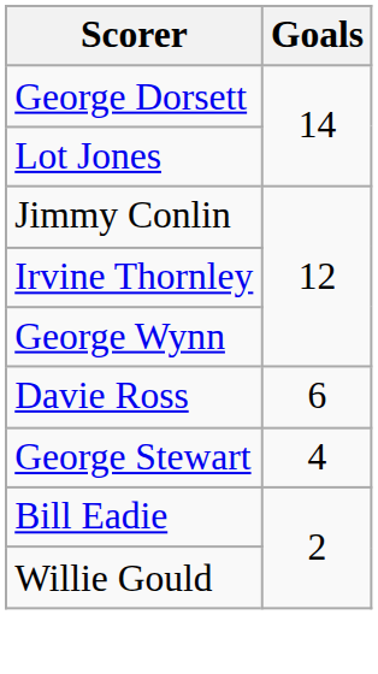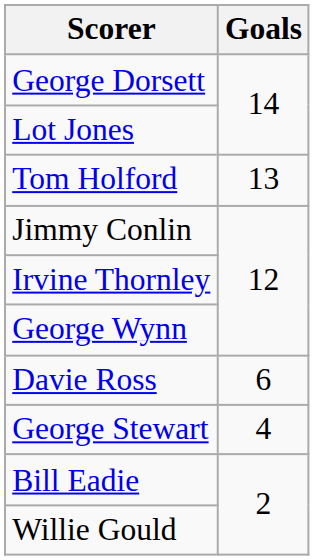 <table class="wikitable">
 <tr>
 <th>Scorer</th>
 <th>Goals</th>
 </tr>
 <tr>
 <td> <a href='#'>George Dorsett</a></td>
 <td rowspan="2" align=center>14</td>
 </tr>
 <tr>
 <td> <a href='#'>Lot Jones</a></td>
+</tr>
+<tr>
+<td> <a href='#'>Tom Holford</a></td>
+<td align=center>13</td>
 </tr>
 <tr>
 <td>Jimmy Conlin</td>
 <td rowspan="3" align=center>12</td>
 </tr>
 <tr>
 <td> <a href='#'>Irvine Thornley</a></td>
 </tr>
 <tr>
 <td> <a href='#'>George Wynn</a></td>
 </tr>
 <tr>
 <td> <a href='#'>Davie Ross</a></td>
 <td align=center>6</td>
 </tr>
 <tr>
 <td> <a href='#'>George Stewart</a></td>
 <td align=center>4</td>
 </tr>
 <tr>
 <td> <a href='#'>Bill Eadie</a></td>
 <td rowspan="2" align=center>2</td>
 </tr>
 <tr>
 <td>Willie Gould</td>
 </tr>
 </table>
